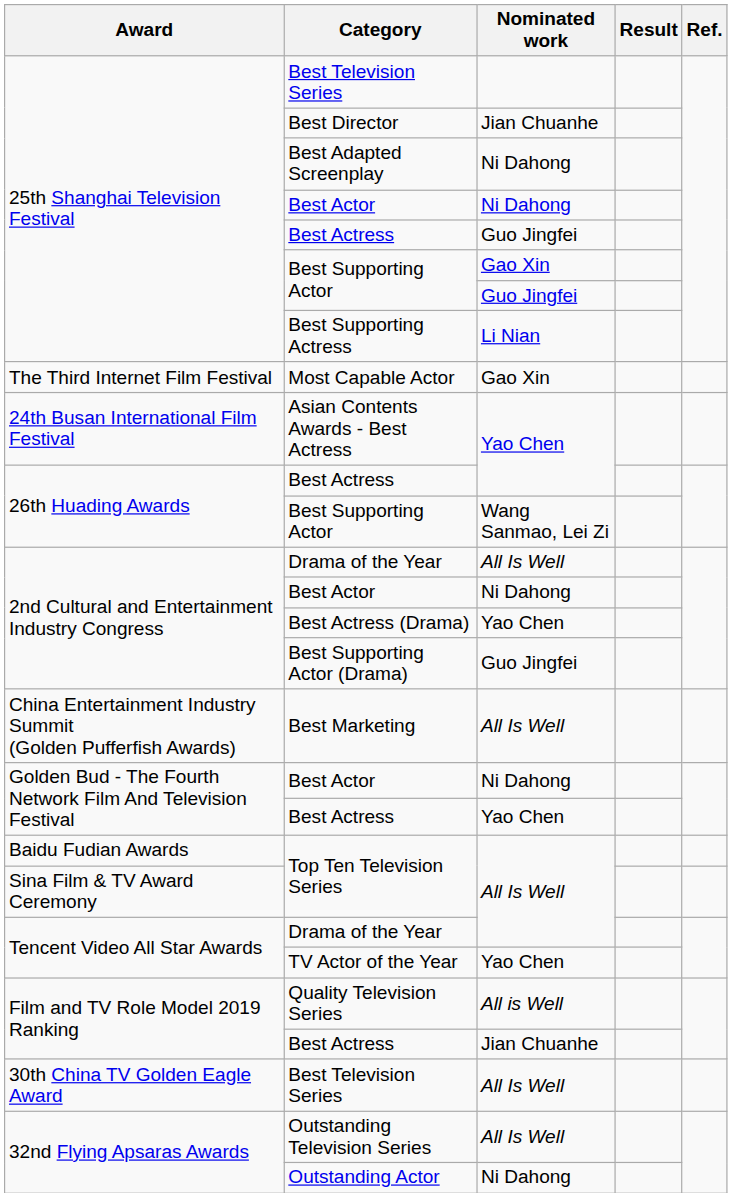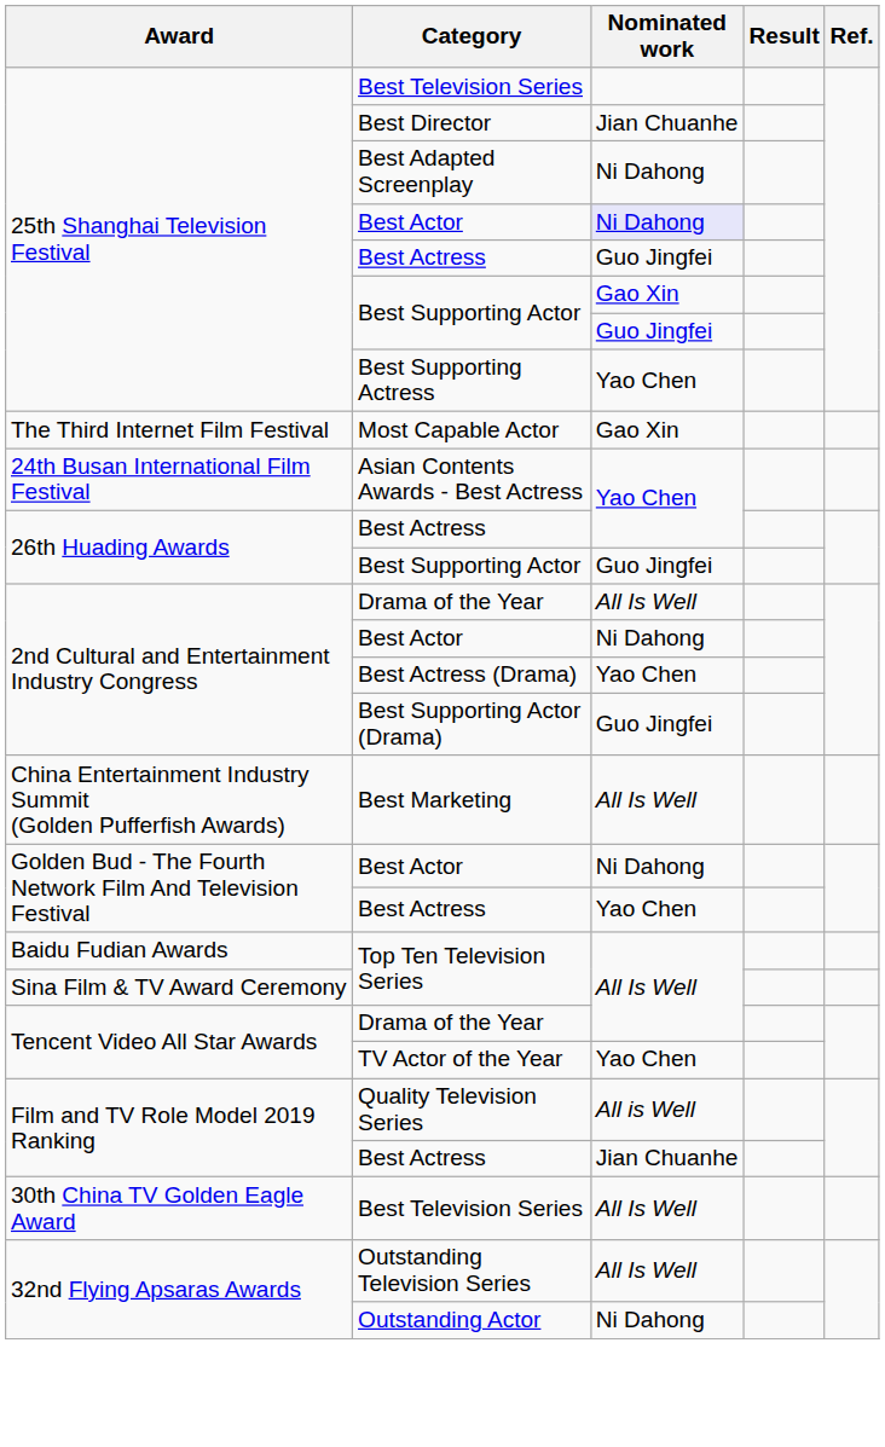 <table class="wikitable">
 <tr>
 <th>Award</th>
 <th>Category</th>
 <th>Nominated work</th>
 <th>Result</th>
 <th>Ref.</th>
 </tr>
 <tr>
 <td rowspan=8>25th <a href='#'>Shanghai Television Festival</a></td>
 <td><a href='#'>Best Television Series</a></td>
 <td></td>
 <td></td>
 <td rowspan=8></td>
 </tr>
 <tr>
 <td>Best Director</td>
 <td>Jian Chuanhe</td>
 <td></td>
 </tr>
 <tr>
 <td>Best Adapted Screenplay</td>
 <td>Ni Dahong</td>
 <td></td>
 </tr>
 <tr>
 <td><a href='#'>Best Actor</a></td>
-<td><a href='#'>Ni Dahong</a></td>
+<td style="background: lavender;"><a href='#'>Ni Dahong</a></td>
 <td></td>
 </tr>
 <tr>
 <td><a href='#'>Best Actress</a></td>
 <td>Guo Jingfei</td>
 <td></td>
 </tr>
 <tr>
 <td rowspan=2>Best Supporting Actor</td>
 <td><a href='#'>Gao Xin</a></td>
 <td></td>
 </tr>
 <tr>
 <td><a href='#'>Guo Jingfei</a></td>
 <td></td>
 </tr>
 <tr>
 <td>Best Supporting Actress</td>
-<td><a href='#'>Li Nian</a></td>
+<td>Yao Chen</td>
 <td></td>
 </tr>
 <tr>
 <td>The Third Internet Film Festival</td>
 <td>Most Capable Actor</td>
 <td>Gao Xin</td>
 <td></td>
 <td></td>
 </tr>
 <tr>
 <td><a href='#'>24th Busan International Film Festival</a></td>
 <td>Asian Contents Awards - Best Actress</td>
 <td rowspan=2><a href='#'>Yao Chen</a></td>
 <td></td>
 <td></td>
 </tr>
 <tr>
 <td rowspan=2>26th <a href='#'>Huading Awards</a></td>
 <td>Best Actress</td>
 <td></td>
 <td rowspan=2></td>
 </tr>
 <tr>
 <td>Best Supporting Actor</td>
-<td>Wang Sanmao, Lei Zi</td>
+<td>Guo Jingfei</td>
 <td></td>
 </tr>
 <tr>
 <td rowspan=4>2nd Cultural and Entertainment Industry Congress</td>
 <td>Drama of the Year</td>
 <td><em>All Is Well</em></td>
 <td></td>
 <td rowspan=4></td>
 </tr>
 <tr>
 <td>Best Actor</td>
 <td>Ni Dahong</td>
 <td></td>
 </tr>
 <tr>
 <td>Best Actress (Drama)</td>
 <td>Yao Chen</td>
 <td></td>
 </tr>
 <tr>
 <td>Best Supporting Actor (Drama)</td>
 <td>Guo Jingfei</td>
 <td></td>
 </tr>
 <tr>
 <td>China Entertainment Industry Summit <br> (Golden Pufferfish Awards)</td>
 <td>Best Marketing</td>
 <td><em>All Is Well</em></td>
 <td></td>
 <td></td>
 </tr>
 <tr>
 <td rowspan=2>Golden Bud - The Fourth Network Film And Television Festival</td>
 <td>Best Actor</td>
 <td>Ni Dahong</td>
 <td></td>
 <td rowspan=2></td>
 </tr>
 <tr>
 <td>Best Actress</td>
 <td>Yao Chen</td>
 <td></td>
 </tr>
 <tr>
 <td>Baidu Fudian Awards</td>
 <td rowspan=2>Top Ten Television Series</td>
 <td rowspan=3><em>All Is Well</em></td>
 <td></td>
 <td></td>
 </tr>
 <tr>
 <td>Sina Film & TV Award Ceremony</td>
 <td></td>
 <td></td>
 </tr>
 <tr>
 <td rowspan=2>Tencent Video All Star Awards</td>
 <td>Drama of the Year</td>
 <td></td>
 <td rowspan=2></td>
 </tr>
 <tr>
 <td>TV Actor of the Year</td>
 <td>Yao Chen</td>
 <td></td>
 </tr>
 <tr>
 <td rowspan=2>Film and TV Role Model 2019 Ranking</td>
 <td>Quality Television Series</td>
 <td><em>All is Well</em></td>
 <td></td>
 <td rowspan=2></td>
 </tr>
 <tr>
 <td>Best Actress</td>
 <td>Jian Chuanhe</td>
 <td></td>
 </tr>
 <tr>
 <td>30th <a href='#'>China TV Golden Eagle Award</a></td>
 <td>Best Television Series</td>
 <td><em>All Is Well</em></td>
 <td></td>
 <td></td>
 </tr>
 <tr>
 <td rowspan=2>32nd <a href='#'>Flying Apsaras Awards</a></td>
 <td>Outstanding Television Series</td>
 <td><em>All Is Well</em></td>
 <td></td>
 <td rowspan=2></td>
 </tr>
 <tr>
 <td><a href='#'>Outstanding Actor</a></td>
 <td>Ni Dahong</td>
 <td></td>
 </tr>
 <tr>
 </tr>
 </table>
